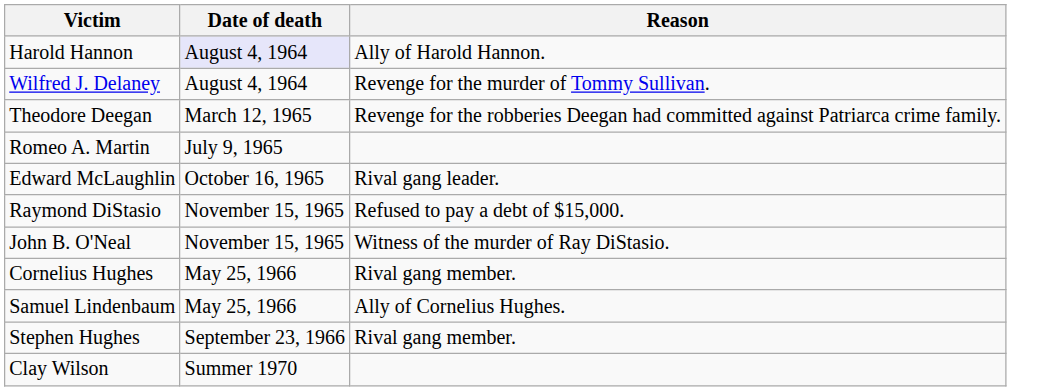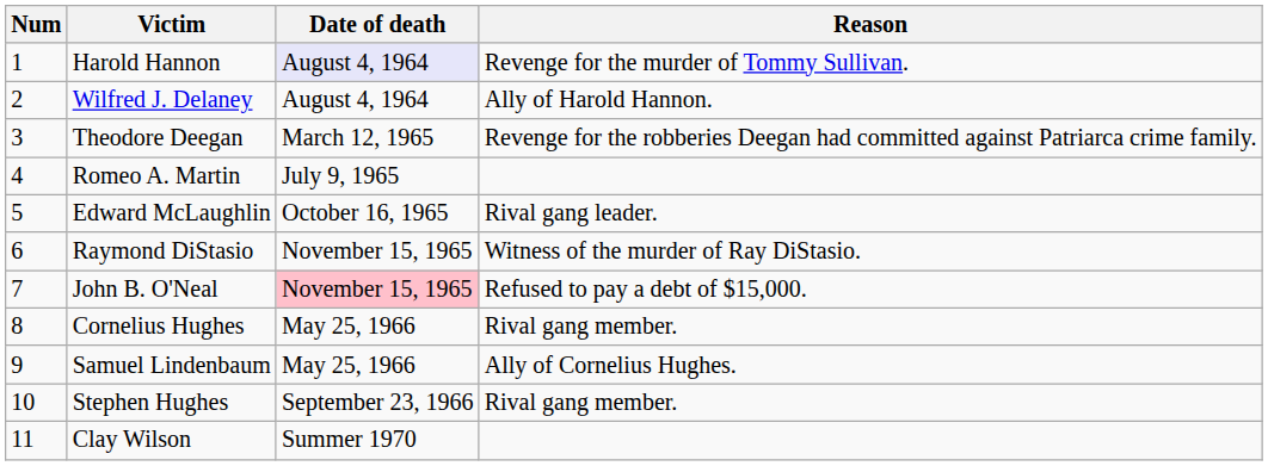 <table class="wikitable">
 <tr>
+<th>Num</th>
 <th>Victim</th>
 <th>Date of death</th>
 <th>Reason</th>
 </tr>
 <tr>
+<td>1</td>
 <td>Harold Hannon</td>
 <td style="background: lavender;">August 4, 1964</td>
+<td>Revenge for the murder of <a href='#'>Tommy Sullivan</a>.</td>
+</tr>
+<tr>
+<td>2</td>
+<td><a href='#'>Wilfred J. Delaney</a></td>
+<td>August 4, 1964</td>
 <td>Ally of Harold Hannon.</td>
 </tr>
 <tr>
-<td><a href='#'>Wilfred J. Delaney</a></td>
-<td>August 4, 1964</td>
-<td>Revenge for the murder of <a href='#'>Tommy Sullivan</a>.</td>
-</tr>
-<tr>
+<td>3</td>
 <td>Theodore Deegan</td>
 <td>March 12, 1965</td>
 <td>Revenge for the robberies Deegan had committed against Patriarca crime family.</td>
 </tr>
 <tr>
+<td>4</td>
 <td>Romeo A. Martin</td>
 <td>July 9, 1965</td>
 <td></td>
 </tr>
 <tr>
+<td>5</td>
 <td>Edward McLaughlin</td>
 <td>October 16, 1965</td>
 <td>Rival gang leader.</td>
 </tr>
 <tr>
+<td>6</td>
 <td>Raymond DiStasio</td>
-<td>November 15, 1965</td>
-<td>Refused to pay a debt of $15,000.</td>
-</tr>
-<tr>
-<td>John B. O'Neal</td>
 <td>November 15, 1965</td>
 <td>Witness of the murder of Ray DiStasio.</td>
 </tr>
 <tr>
+<td>7</td>
+<td>John B. O'Neal</td>
+<td style="background: pink;">November 15, 1965</td>
+<td>Refused to pay a debt of $15,000.</td>
+</tr>
+<tr>
+<td>8</td>
 <td>Cornelius Hughes</td>
 <td>May 25, 1966</td>
 <td>Rival gang member.</td>
 </tr>
 <tr>
+<td>9</td>
 <td>Samuel Lindenbaum</td>
 <td>May 25, 1966</td>
 <td>Ally of Cornelius Hughes.</td>
 </tr>
 <tr>
+<td>10</td>
 <td>Stephen Hughes</td>
 <td>September 23, 1966</td>
 <td>Rival gang member.</td>
 </tr>
 <tr>
+<td>11</td>
 <td>Clay Wilson</td>
 <td>Summer 1970</td>
 <td></td>
 </tr>
 </table>
